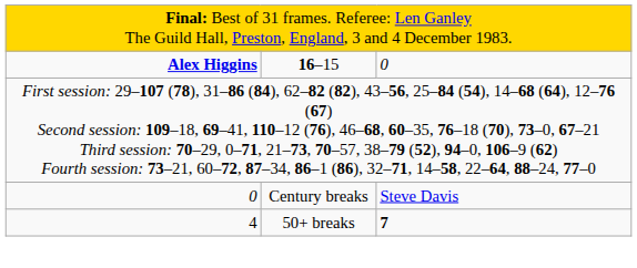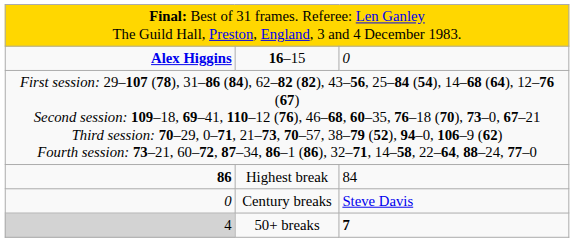 <table class="wikitable" style="font-size: 95%; margin: 1em auto 1em auto;">
 <tr>
 <td colspan="3" align="center" bgcolor="#ffd700"><strong>Final:</strong> Best of 31 frames. Referee: <a href='#'>Len Ganley</a><br>The Guild Hall, <a href='#'>Preston</a>, <a href='#'>England</a>, 3 and 4 December 1983.</td>
 </tr>
 <tr>
 <td width="230" align="right"><strong><a href='#'>Alex Higgins</a></strong><br></td>
 <td width="100" align="center"><strong>16</strong>–15</td>
 <td><em>0</em></td>
 </tr>
 <tr>
 <td colspan="3" align="center" style="font-size: 100%"><em>First session:</em> 29–<strong>107</strong> (<strong>78</strong>), 31–<strong>86</strong> (<strong>84</strong>), 62–<strong>82</strong> (<strong>82</strong>), 43–<strong>56</strong>, 25–<strong>84</strong> (<strong>54</strong>), 14–<strong>68</strong> (<strong>64</strong>), 12–<strong>76</strong> (<strong>67</strong>)<br><em>Second session:</em> <strong>109</strong>–18, <strong>69</strong>–41, <strong>110</strong>–12 (<strong>76</strong>), 46–<strong>68</strong>, <strong>60</strong>–35, <strong>76</strong>–18 (<strong>70</strong>), <strong>73</strong>–0, <strong>67</strong>–21<br><em>Third session:</em> <strong>70</strong>–29, 0–<strong>71</strong>, 21–<strong>73</strong>, <strong>70</strong>–57, 38–<strong>79</strong> (<strong>52</strong>), <strong>94</strong>–0, <strong>106</strong>–9 (<strong>62</strong>) <br><em>Fourth session:</em> <strong>73</strong>–21, 60–<strong>72</strong>, <strong>87</strong>–34, <strong>86</strong>–1 (<strong>86</strong>), 32–<strong>71</strong>, 14–<strong>58</strong>, 22–<strong>64</strong>, <strong>88</strong>–24, <strong>77</strong>–0</td>
 </tr>
 <tr>
+<td align="right"><strong>86</strong></td>
+<td align="center">Highest break</td>
+<td>84</td>
+</tr>
+<tr>
 <td align="right"><em>0</em></td>
 <td align="center">Century breaks</td>
 <td width="230"><a href='#'>Steve Davis</a><br></td>
 </tr>
 <tr>
-<td align="right">4</td>
+<td align="right" style="background: lightgrey;">4</td>
 <td align="center">50+ breaks</td>
 <td><strong>7</strong></td>
 </tr>
 </table>
